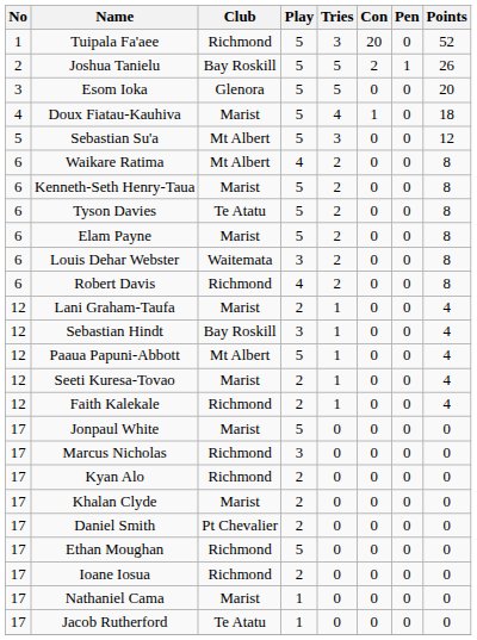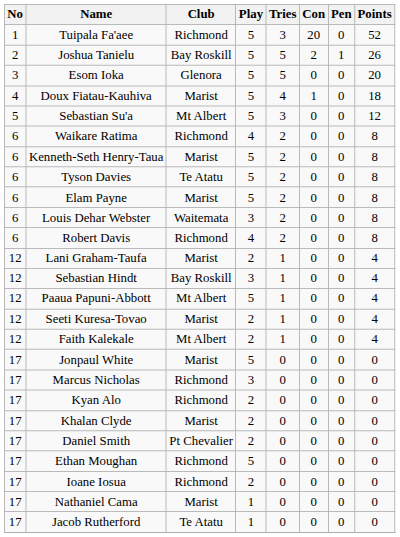 <table class="wikitable sortable" style="text-align: center;">
 <tr>
 <th>No</th>
 <th>Name</th>
 <th>Club</th>
 <th>Play</th>
 <th>Tries</th>
 <th>Con</th>
 <th>Pen</th>
 <th>Points</th>
 </tr>
 <tr>
 <td>1</td>
 <td>Tuipala Fa'aee</td>
 <td>Richmond</td>
 <td>5</td>
 <td>3</td>
 <td>20</td>
 <td>0</td>
 <td>52</td>
 </tr>
 <tr>
 <td>2</td>
 <td>Joshua Tanielu</td>
 <td>Bay Roskill</td>
 <td>5</td>
 <td>5</td>
 <td>2</td>
 <td>1</td>
 <td>26</td>
 </tr>
 <tr>
 <td>3</td>
 <td>Esom Ioka</td>
 <td>Glenora</td>
 <td>5</td>
 <td>5</td>
 <td>0</td>
 <td>0</td>
 <td>20</td>
 </tr>
 <tr>
 <td>4</td>
 <td>Doux Fiatau-Kauhiva</td>
 <td>Marist</td>
 <td>5</td>
 <td>4</td>
 <td>1</td>
 <td>0</td>
 <td>18</td>
 </tr>
 <tr>
 <td>5</td>
 <td>Sebastian Su'a</td>
 <td>Mt Albert</td>
 <td>5</td>
 <td>3</td>
 <td>0</td>
 <td>0</td>
 <td>12</td>
 </tr>
 <tr>
 <td>6</td>
 <td>Waikare Ratima</td>
-<td>Mt Albert</td>
+<td>Richmond</td>
 <td>4</td>
 <td>2</td>
 <td>0</td>
 <td>0</td>
 <td>8</td>
 </tr>
 <tr>
 <td>6</td>
 <td>Kenneth-Seth Henry-Taua</td>
 <td>Marist</td>
 <td>5</td>
 <td>2</td>
 <td>0</td>
 <td>0</td>
 <td>8</td>
 </tr>
 <tr>
 <td>6</td>
 <td>Tyson Davies</td>
 <td>Te Atatu</td>
 <td>5</td>
 <td>2</td>
 <td>0</td>
 <td>0</td>
 <td>8</td>
 </tr>
 <tr>
 <td>6</td>
 <td>Elam Payne</td>
 <td>Marist</td>
 <td>5</td>
 <td>2</td>
 <td>0</td>
 <td>0</td>
 <td>8</td>
 </tr>
 <tr>
 <td>6</td>
 <td>Louis Dehar Webster</td>
 <td>Waitemata</td>
 <td>3</td>
 <td>2</td>
 <td>0</td>
 <td>0</td>
 <td>8</td>
 </tr>
 <tr>
 <td>6</td>
 <td>Robert Davis</td>
 <td>Richmond</td>
 <td>4</td>
 <td>2</td>
 <td>0</td>
 <td>0</td>
 <td>8</td>
 </tr>
 <tr>
 <td>12</td>
 <td>Lani Graham-Taufa</td>
 <td>Marist</td>
 <td>2</td>
 <td>1</td>
 <td>0</td>
 <td>0</td>
 <td>4</td>
 </tr>
 <tr>
 <td>12</td>
 <td>Sebastian Hindt</td>
 <td>Bay Roskill</td>
 <td>3</td>
 <td>1</td>
 <td>0</td>
 <td>0</td>
 <td>4</td>
 </tr>
 <tr>
 <td>12</td>
 <td>Paaua Papuni-Abbott</td>
 <td>Mt Albert</td>
 <td>5</td>
 <td>1</td>
 <td>0</td>
 <td>0</td>
 <td>4</td>
 </tr>
 <tr>
 <td>12</td>
 <td>Seeti Kuresa-Tovao</td>
 <td>Marist</td>
 <td>2</td>
 <td>1</td>
 <td>0</td>
 <td>0</td>
 <td>4</td>
 </tr>
 <tr>
 <td>12</td>
 <td>Faith Kalekale</td>
-<td>Richmond</td>
+<td>Mt Albert</td>
 <td>2</td>
 <td>1</td>
 <td>0</td>
 <td>0</td>
 <td>4</td>
 </tr>
 <tr>
 <td>17</td>
 <td>Jonpaul White</td>
 <td>Marist</td>
 <td>5</td>
 <td>0</td>
 <td>0</td>
 <td>0</td>
 <td>0</td>
 </tr>
 <tr>
 <td>17</td>
 <td>Marcus Nicholas</td>
 <td>Richmond</td>
 <td>3</td>
 <td>0</td>
 <td>0</td>
 <td>0</td>
 <td>0</td>
 </tr>
 <tr>
 <td>17</td>
 <td>Kyan Alo</td>
 <td>Richmond</td>
 <td>2</td>
 <td>0</td>
 <td>0</td>
 <td>0</td>
 <td>0</td>
 </tr>
 <tr>
 <td>17</td>
 <td>Khalan Clyde</td>
 <td>Marist</td>
 <td>2</td>
 <td>0</td>
 <td>0</td>
 <td>0</td>
 <td>0</td>
 </tr>
 <tr>
 <td>17</td>
 <td>Daniel Smith</td>
 <td>Pt Chevalier</td>
 <td>2</td>
 <td>0</td>
 <td>0</td>
 <td>0</td>
 <td>0</td>
 </tr>
 <tr>
 <td>17</td>
 <td>Ethan Moughan</td>
 <td>Richmond</td>
 <td>5</td>
 <td>0</td>
 <td>0</td>
 <td>0</td>
 <td>0</td>
 </tr>
 <tr>
 <td>17</td>
 <td>Ioane Iosua</td>
 <td>Richmond</td>
 <td>2</td>
 <td>0</td>
 <td>0</td>
 <td>0</td>
 <td>0</td>
 </tr>
 <tr>
 <td>17</td>
 <td>Nathaniel Cama</td>
 <td>Marist</td>
 <td>1</td>
 <td>0</td>
 <td>0</td>
 <td>0</td>
 <td>0</td>
 </tr>
 <tr>
 <td>17</td>
 <td>Jacob Rutherford</td>
 <td>Te Atatu</td>
 <td>1</td>
 <td>0</td>
 <td>0</td>
 <td>0</td>
 <td>0</td>
 </tr>
 <tr>
 </tr>
 </table>
